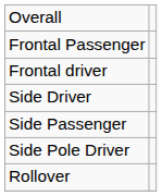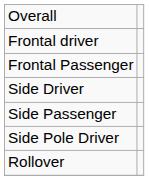 <table class="wikitable">
 <tr>
 <td>Overall</td>
 <td></td>
 </tr>
 <tr>
-<td>Frontal Passenger</td>
+<td>Frontal driver</td>
 <td></td>
 </tr>
 <tr>
-<td>Frontal driver</td>
+<td>Frontal Passenger</td>
 <td></td>
 </tr>
 <tr>
 <td>Side Driver</td>
 <td></td>
 </tr>
 <tr>
 <td>Side Passenger</td>
 <td></td>
 </tr>
 <tr>
 <td>Side Pole Driver</td>
 <td></td>
 </tr>
 <tr>
 <td>Rollover</td>
 <td></td>
 </tr>
 <tr>
 </tr>
 </table>
